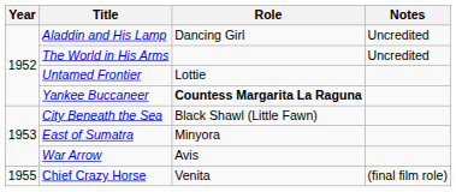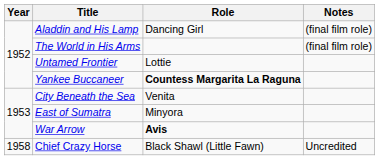 <table class="wikitable sortable">
 <tr>
 <th>Year</th>
 <th>Title</th>
 <th>Role</th>
 <th class = "unsortable">Notes</th>
 </tr>
 <tr>
 <td rowspan=4>1952</td>
 <td><em><a href='#'>Aladdin and His Lamp</a></em></td>
 <td>Dancing Girl</td>
-<td>Uncredited</td>
+<td>(final film role)</td>
 </tr>
 <tr>
 <td><em><a href='#'>The World in His Arms</a></em></td>
 <td></td>
-<td>Uncredited</td>
+<td>(final film role)</td>
 </tr>
 <tr>
 <td><em><a href='#'>Untamed Frontier</a></em></td>
 <td>Lottie</td>
 <td></td>
 </tr>
 <tr>
 <td><em><a href='#'>Yankee Buccaneer</a></em></td>
 <td><strong>Countess Margarita La Raguna</strong></td>
 <td></td>
 </tr>
 <tr>
 <td rowspan=3>1953</td>
 <td><em><a href='#'>City Beneath the Sea</a></em></td>
-<td>Black Shawl (Little Fawn)</td>
+<td>Venita</td>
 <td></td>
 </tr>
 <tr>
 <td><em><a href='#'>East of Sumatra</a></em></td>
 <td>Minyora</td>
 <td></td>
 </tr>
 <tr>
 <td><em><a href='#'>War Arrow</a></em></td>
-<td>Avis</td>
+<td><strong>Avis</strong></td>
 <td></td>
 </tr>
 <tr>
-<td>1955</td>
+<td>1958</td>
 <td><em><a href='#'></em>Chief Crazy Horse<em></a></em></td>
-<td>Venita</td>
-<td>(final film role)</td>
+<td>Black Shawl (Little Fawn)</td>
+<td>Uncredited</td>
 </tr>
 </table>
